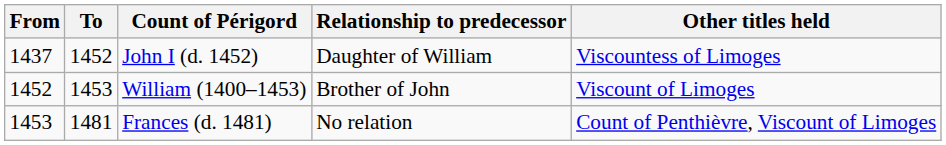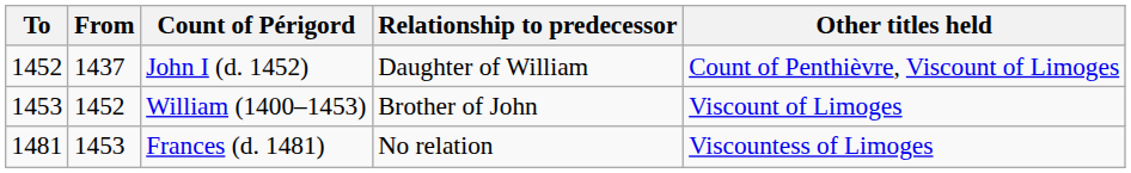 <table class="wikitable">
 <tr>
+<th>To</th>
 <th>From</th>
-<th>To</th>
 <th>Count of Périgord</th>
 <th>Relationship to predecessor</th>
 <th>Other titles held</th>
 </tr>
 <tr>
+<td>1452</td>
 <td>1437</td>
-<td>1452</td>
 <td><a href='#'>John I</a> (d. 1452)</td>
 <td>Daughter of William</td>
-<td><a href='#'>Viscountess of Limoges</a></td>
+<td><a href='#'>Count of Penthièvre</a>, <a href='#'>Viscount of Limoges</a></td>
 </tr>
 <tr>
+<td>1453</td>
 <td>1452</td>
-<td>1453</td>
 <td><a href='#'>William</a> (1400–1453)</td>
 <td>Brother of John</td>
 <td><a href='#'>Viscount of Limoges</a></td>
 </tr>
 <tr>
+<td>1481</td>
 <td>1453</td>
-<td>1481</td>
 <td><a href='#'>Frances</a> (d. 1481)</td>
 <td>No relation</td>
-<td><a href='#'>Count of Penthièvre</a>, <a href='#'>Viscount of Limoges</a></td>
+<td><a href='#'>Viscountess of Limoges</a></td>
 </tr>
 </table>
